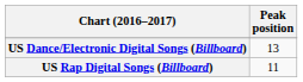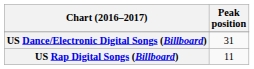 <table class="wikitable sortable plainrowheaders" style="text-align:center">
 <tr>
 <th>Chart (2016–2017)</th>
 <th>Peak<br>position</th>
 </tr>
 <tr>
 </tr>
 <tr>
 <th scope="row">US <a href='#'>Dance/Electronic Digital Songs</a> (<em><a href='#'>Billboard</a></em>)</th>
-<td>13</td>
+<td>31</td>
 </tr>
 <tr>
 <th scope="row">US <a href='#'>Rap Digital Songs</a> (<em><a href='#'>Billboard</a></em>)</th>
 <td>11</td>
 </tr>
 </table>
